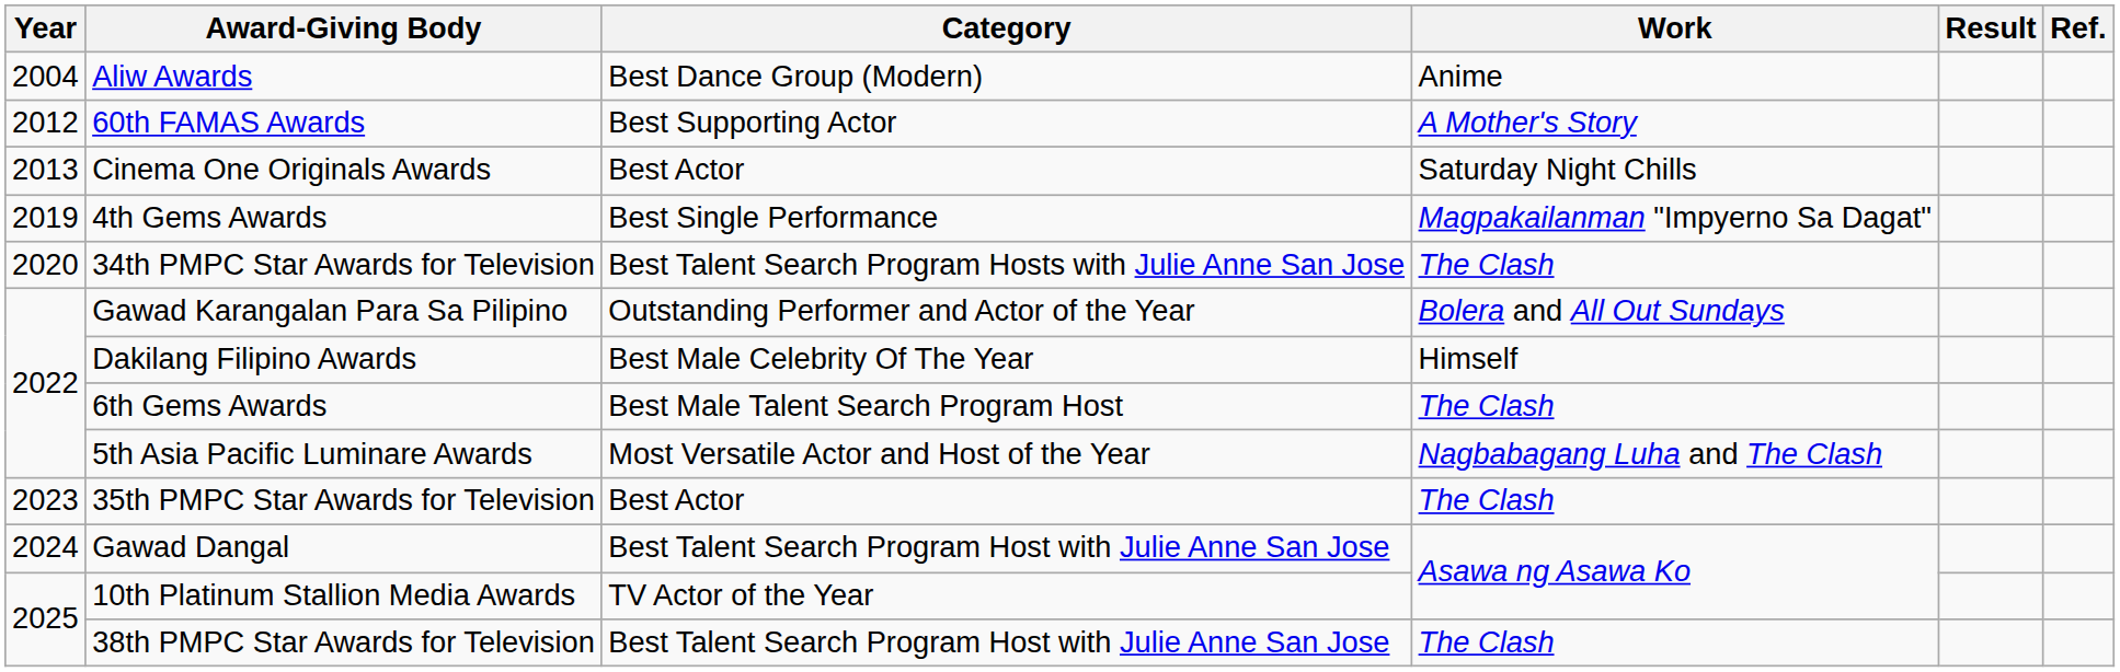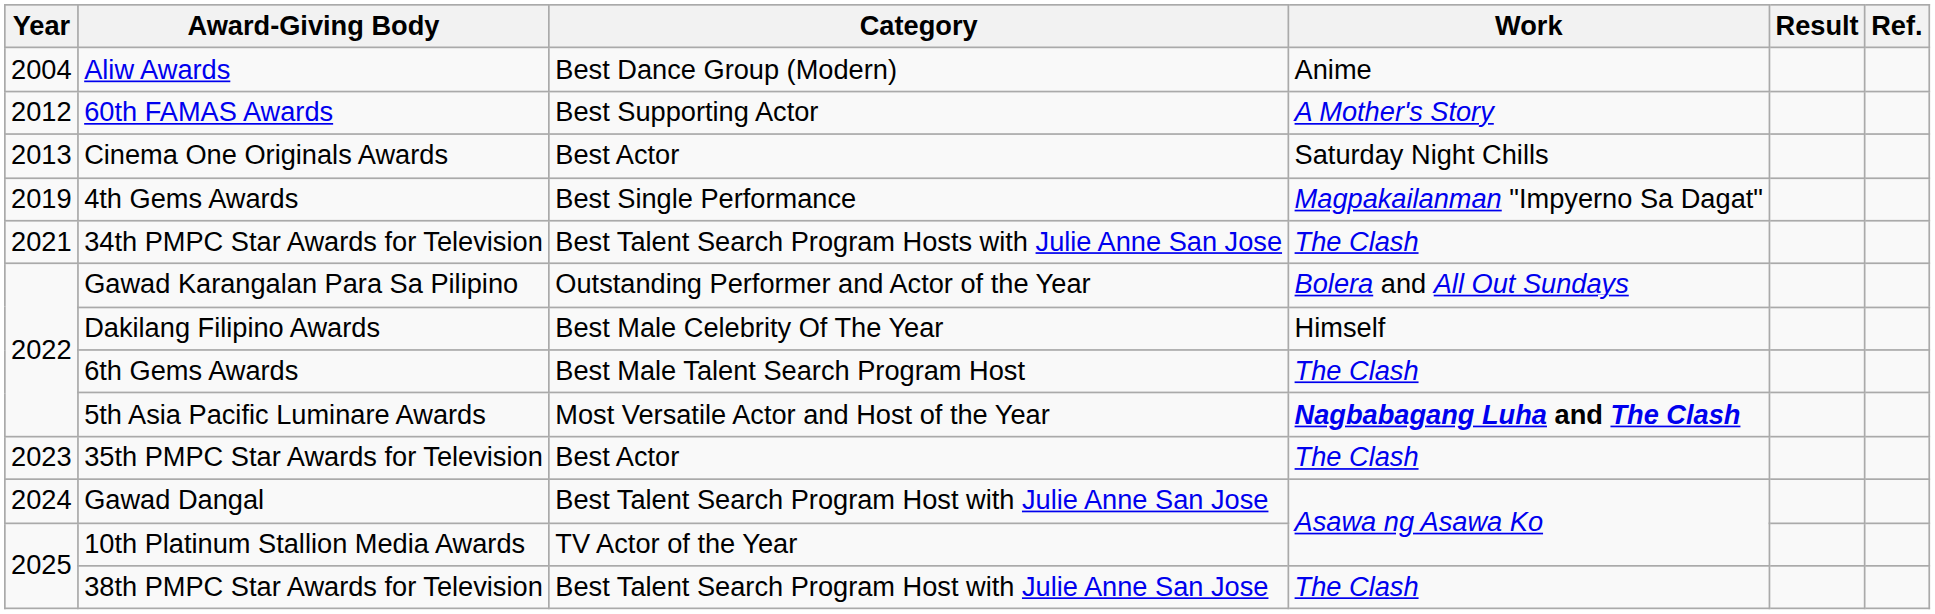 <table class="wikitable sortable">
 <tr>
 <th>Year</th>
 <th>Award-Giving Body</th>
 <th>Category</th>
 <th>Work</th>
 <th>Result</th>
 <th>Ref.</th>
 </tr>
 <tr>
 <td>2004</td>
 <td><a href='#'>Aliw Awards</a></td>
 <td>Best Dance Group (Modern)</td>
 <td>Anime</td>
 <td></td>
 <td></td>
 </tr>
 <tr>
 <td>2012</td>
 <td><a href='#'>60th FAMAS Awards</a></td>
 <td>Best Supporting Actor</td>
 <td><em><a href='#'>A Mother's Story</a></em></td>
 <td></td>
 <td></td>
 </tr>
 <tr>
 <td>2013</td>
 <td>Cinema One Originals Awards</td>
 <td>Best Actor</td>
 <td>Saturday Night Chills</td>
 <td></td>
 <td></td>
 </tr>
 <tr>
 <td>2019</td>
 <td>4th Gems Awards</td>
 <td>Best Single Performance</td>
 <td><em><a href='#'>Magpakailanman</a></em> "Impyerno Sa Dagat"</td>
 <td></td>
 <td></td>
 </tr>
 <tr>
-<td>2020</td>
+<td>2021</td>
 <td>34th PMPC Star Awards for Television</td>
 <td>Best Talent Search Program Hosts with <a href='#'>Julie Anne San Jose</a></td>
 <td><em><a href='#'>The Clash</a></em></td>
 <td></td>
 <td></td>
 </tr>
 <tr>
 <td rowspan="4">2022</td>
 <td>Gawad Karangalan Para Sa Pilipino</td>
 <td>Outstanding Performer and Actor of the Year</td>
 <td><em><a href='#'>Bolera</a></em> and <em><a href='#'>All Out Sundays</a></em></td>
 <td></td>
 </tr>
 <tr>
 <td>Dakilang Filipino Awards</td>
 <td>Best Male Celebrity Of The Year</td>
 <td>Himself</td>
 <td></td>
 <td></td>
 </tr>
 <tr>
 <td>6th Gems Awards</td>
 <td>Best Male Talent Search Program Host</td>
 <td><em><a href='#'>The Clash</a></em></td>
 <td></td>
 <td></td>
 </tr>
 <tr>
 <td>5th Asia Pacific Luminare Awards</td>
 <td>Most Versatile Actor and Host of the Year</td>
-<td><em><a href='#'>Nagbabagang Luha</a></em> and <em><a href='#'>The Clash</a></em></td>
+<td><strong><em><a href='#'>Nagbabagang Luha</a></em> and <em><a href='#'>The Clash</a></em></strong></td>
 <td></td>
 <td></td>
 </tr>
 <tr>
 <td>2023</td>
 <td>35th PMPC Star Awards for Television</td>
 <td>Best Actor</td>
 <td><em><a href='#'>The Clash</a></em></td>
 <td></td>
 <td></td>
 </tr>
 <tr>
 <td>2024</td>
 <td>Gawad Dangal</td>
 <td>Best Talent Search Program Host with <a href='#'>Julie Anne San Jose</a></td>
 <td rowspan="2"><em><a href='#'>Asawa ng Asawa Ko</a></em></td>
 <td></td>
 <td></td>
 </tr>
 <tr>
 <td rowspan="2">2025</td>
 <td>10th Platinum Stallion Media Awards</td>
 <td>TV Actor of the Year</td>
 <td></td>
 <td></td>
 </tr>
 <tr>
 <td>38th PMPC Star Awards for Television</td>
 <td>Best Talent Search Program Host with <a href='#'>Julie Anne San Jose</a></td>
 <td><em><a href='#'>The Clash</a></em></td>
 <td></td>
 <td></td>
 </tr>
 </table>
